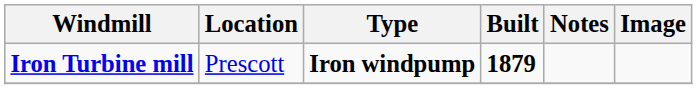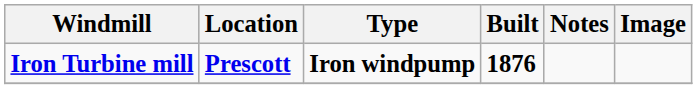 <table class="wikitable">
 <tr>
 <th>Windmill</th>
 <th>Location</th>
 <th>Type</th>
 <th>Built</th>
 <th>Notes</th>
 <th>Image</th>
 </tr>
 <tr>
 <td><strong><a href='#'>Iron Turbine mill</a></strong></td>
-<td><a href='#'>Prescott</a><br></td>
+<td><strong><a href='#'>Prescott</a><br></strong></td>
 <td><strong>Iron windpump</strong></td>
-<td><strong>1879</strong></td>
+<td><strong>1876</strong></td>
 <td></td>
 <td></td>
 </tr>
 <tr>
 </tr>
 </table>
